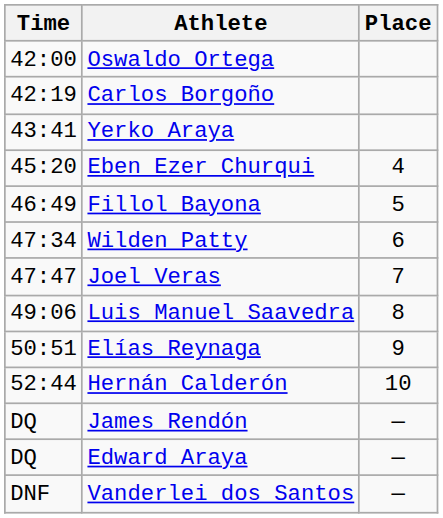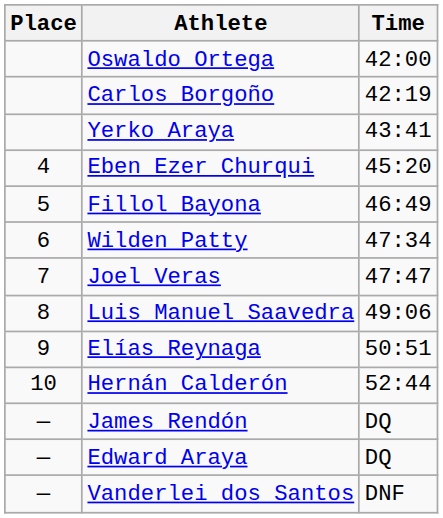 <table class=wikitable>
 <tr>
+<th>Place</th>
+<th>Athlete</th>
 <th>Time</th>
-<th>Athlete</th>
-<th>Place</th>
 </tr>
 <tr>
+<td align=center></td>
+<td><a href='#'>Oswaldo Ortega</a> </td>
 <td>42:00</td>
-<td><a href='#'>Oswaldo Ortega</a> </td>
-<td align=center></td>
 </tr>
 <tr>
+<td align=center></td>
+<td><a href='#'>Carlos Borgoño</a> </td>
 <td>42:19</td>
-<td><a href='#'>Carlos Borgoño</a> </td>
-<td align=center></td>
 </tr>
 <tr>
+<td align=center></td>
+<td><a href='#'>Yerko Araya</a> </td>
 <td>43:41</td>
-<td><a href='#'>Yerko Araya</a> </td>
-<td align=center></td>
 </tr>
 <tr>
+<td align=center>4</td>
+<td><a href='#'>Eben Ezer Churqui</a> </td>
 <td>45:20</td>
-<td><a href='#'>Eben Ezer Churqui</a> </td>
-<td align=center>4</td>
 </tr>
 <tr>
+<td align=center>5</td>
+<td><a href='#'>Fillol Bayona</a> </td>
 <td>46:49</td>
-<td><a href='#'>Fillol Bayona</a> </td>
-<td align=center>5</td>
 </tr>
 <tr>
+<td align=center>6</td>
+<td><a href='#'>Wilden Patty</a> </td>
 <td>47:34</td>
-<td><a href='#'>Wilden Patty</a> </td>
-<td align=center>6</td>
 </tr>
 <tr>
+<td align=center>7</td>
+<td><a href='#'>Joel Veras</a> </td>
 <td>47:47</td>
-<td><a href='#'>Joel Veras</a> </td>
-<td align=center>7</td>
 </tr>
 <tr>
+<td align=center>8</td>
+<td><a href='#'>Luis Manuel Saavedra</a> </td>
 <td>49:06</td>
-<td><a href='#'>Luis Manuel Saavedra</a> </td>
-<td align=center>8</td>
 </tr>
 <tr>
+<td align=center>9</td>
+<td><a href='#'>Elías Reynaga</a> </td>
 <td>50:51</td>
-<td><a href='#'>Elías Reynaga</a> </td>
-<td align=center>9</td>
 </tr>
 <tr>
+<td align=center>10</td>
+<td><a href='#'>Hernán Calderón</a> </td>
 <td>52:44</td>
-<td><a href='#'>Hernán Calderón</a> </td>
-<td align=center>10</td>
 </tr>
 <tr>
+<td align=center>—</td>
+<td><a href='#'>James Rendón</a> </td>
 <td>DQ</td>
-<td><a href='#'>James Rendón</a> </td>
-<td align=center>—</td>
 </tr>
 <tr>
+<td align=center>—</td>
+<td><a href='#'>Edward Araya</a> </td>
 <td>DQ</td>
-<td><a href='#'>Edward Araya</a> </td>
-<td align=center>—</td>
 </tr>
 <tr>
+<td align=center>—</td>
+<td><a href='#'>Vanderlei dos Santos</a> </td>
 <td>DNF</td>
-<td><a href='#'>Vanderlei dos Santos</a> </td>
-<td align=center>—</td>
 </tr>
 </table>
